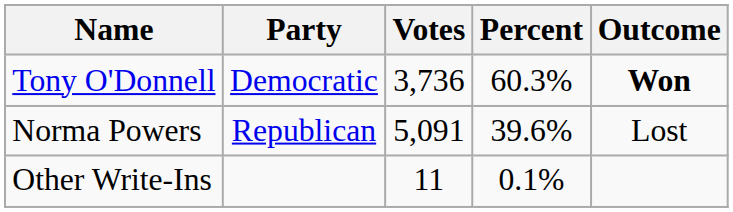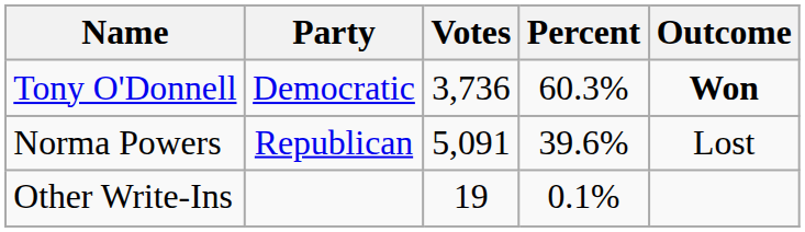 <table class=wikitable style="text-align:center">
 <tr>
 <th>Name</th>
 <th>Party</th>
 <th>Votes</th>
 <th>Percent</th>
 <th>Outcome</th>
 </tr>
 <tr>
 <td align=left><a href='#'>Tony O'Donnell</a></td>
 <td><a href='#'>Democratic</a></td>
 <td>3,736</td>
 <td>60.3%</td>
 <td><strong>Won</strong></td>
 </tr>
 <tr>
 <td align=left>Norma Powers</td>
 <td><a href='#'>Republican</a></td>
 <td>5,091</td>
 <td>39.6%</td>
 <td>Lost</td>
 </tr>
 <tr>
 <td align=left>Other Write-Ins</td>
 <td></td>
-<td>11</td>
+<td>19</td>
 <td>0.1%</td>
 <td></td>
 </tr>
 </table>
